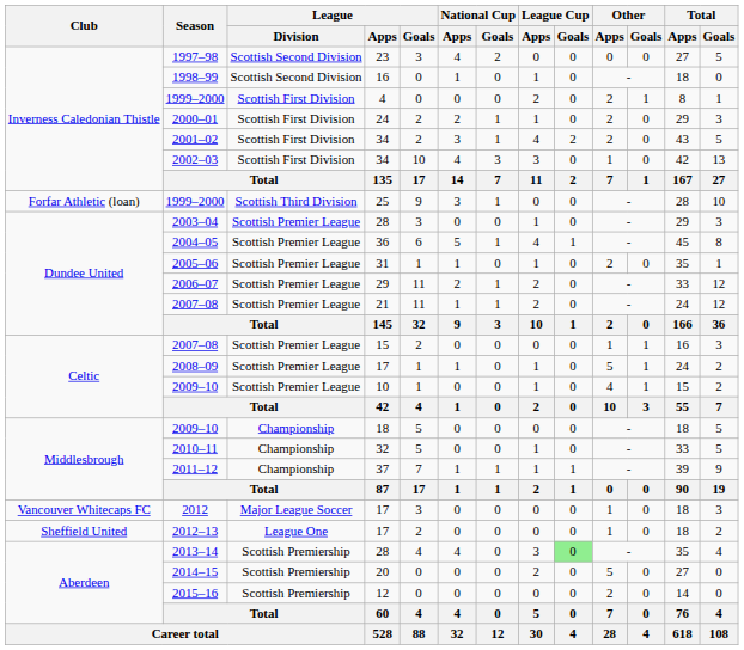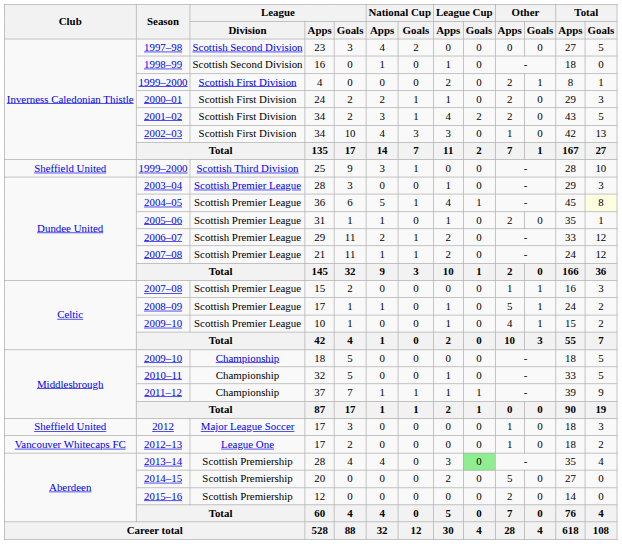 <table class="wikitable" style="text-align:center">
 <tr>
 <th rowspan="2">Club</th>
 <th rowspan="2">Season</th>
 <th colspan="3">League</th>
 <th colspan="2">National Cup</th>
 <th colspan="2">League Cup</th>
 <th colspan="2">Other</th>
 <th colspan="2">Total</th>
 </tr>
 <tr>
 <th>Division</th>
 <th>Apps</th>
 <th>Goals</th>
 <th>Apps</th>
 <th>Goals</th>
 <th>Apps</th>
 <th>Goals</th>
 <th>Apps</th>
 <th>Goals</th>
 <th>Apps</th>
 <th>Goals</th>
 </tr>
 <tr>
 <td rowspan="7"><a href='#'>Inverness Caledonian Thistle</a></td>
 <td><a href='#'>1997–98</a></td>
 <td><a href='#'>Scottish Second Division</a></td>
 <td>23</td>
 <td>3</td>
 <td>4</td>
 <td>2</td>
 <td>0</td>
 <td>0</td>
 <td>0</td>
 <td>0</td>
 <td>27</td>
 <td>5</td>
 </tr>
 <tr>
 <td><a href='#'>1998–99</a></td>
 <td>Scottish Second Division</td>
 <td>16</td>
 <td>0</td>
 <td>1</td>
 <td>0</td>
 <td>1</td>
 <td>0</td>
 <td colspan="2">-</td>
 <td>18</td>
 <td>0</td>
 </tr>
 <tr>
 <td><a href='#'>1999–2000</a></td>
 <td><a href='#'>Scottish First Division</a></td>
 <td>4</td>
 <td>0</td>
 <td>0</td>
 <td>0</td>
 <td>2</td>
 <td>0</td>
 <td>2</td>
 <td>1</td>
 <td>8</td>
 <td>1</td>
 </tr>
 <tr>
 <td><a href='#'>2000–01</a></td>
 <td>Scottish First Division</td>
 <td>24</td>
 <td>2</td>
 <td>2</td>
 <td>1</td>
 <td>1</td>
 <td>0</td>
 <td>2</td>
 <td>0</td>
 <td>29</td>
 <td>3</td>
 </tr>
 <tr>
 <td><a href='#'>2001–02</a></td>
 <td>Scottish First Division</td>
 <td>34</td>
 <td>2</td>
 <td>3</td>
 <td>1</td>
 <td>4</td>
 <td>2</td>
 <td>2</td>
 <td>0</td>
 <td>43</td>
 <td>5</td>
 </tr>
 <tr>
 <td><a href='#'>2002–03</a></td>
 <td>Scottish First Division</td>
 <td>34</td>
 <td>10</td>
 <td>4</td>
 <td>3</td>
 <td>3</td>
 <td>0</td>
 <td>1</td>
 <td>0</td>
 <td>42</td>
 <td>13</td>
 </tr>
 <tr>
 <th colspan="2">Total</th>
 <th>135</th>
 <th>17</th>
 <th>14</th>
 <th>7</th>
 <th>11</th>
 <th>2</th>
 <th>7</th>
 <th>1</th>
 <th>167</th>
 <th>27</th>
 </tr>
 <tr>
-<td><a href='#'>Forfar Athletic</a> (loan)</td>
+<td><a href='#'>Sheffield United</a></td>
 <td><a href='#'>1999–2000</a></td>
 <td><a href='#'>Scottish Third Division</a></td>
 <td>25</td>
 <td>9</td>
 <td>3</td>
 <td>1</td>
 <td>0</td>
 <td>0</td>
 <td colspan="2">-</td>
 <td>28</td>
 <td>10</td>
 </tr>
 <tr>
 <td rowspan="6"><a href='#'>Dundee United</a></td>
 <td><a href='#'>2003–04</a></td>
 <td><a href='#'>Scottish Premier League</a></td>
 <td>28</td>
 <td>3</td>
 <td>0</td>
 <td>0</td>
 <td>1</td>
 <td>0</td>
 <td colspan="2">-</td>
 <td>29</td>
 <td>3</td>
 </tr>
 <tr>
 <td><a href='#'>2004–05</a></td>
 <td>Scottish Premier League</td>
 <td>36</td>
 <td>6</td>
 <td>5</td>
 <td>1</td>
 <td>4</td>
 <td>1</td>
 <td colspan="2">-</td>
 <td>45</td>
-<td>8</td>
+<td style="background: lightyellow;">8</td>
 </tr>
 <tr>
 <td><a href='#'>2005–06</a></td>
 <td>Scottish Premier League</td>
 <td>31</td>
 <td>1</td>
 <td>1</td>
 <td>0</td>
 <td>1</td>
 <td>0</td>
 <td>2</td>
 <td>0</td>
 <td>35</td>
 <td>1</td>
 </tr>
 <tr>
 <td><a href='#'>2006–07</a></td>
 <td>Scottish Premier League</td>
 <td>29</td>
 <td>11</td>
 <td>2</td>
 <td>1</td>
 <td>2</td>
 <td>0</td>
 <td colspan="2">-</td>
 <td>33</td>
 <td>12</td>
 </tr>
 <tr>
 <td><a href='#'>2007–08</a></td>
 <td>Scottish Premier League</td>
 <td>21</td>
 <td>11</td>
 <td>1</td>
 <td>1</td>
 <td>2</td>
 <td>0</td>
 <td colspan="2">-</td>
 <td>24</td>
 <td>12</td>
 </tr>
 <tr>
 <th colspan="2">Total</th>
 <th>145</th>
 <th>32</th>
 <th>9</th>
 <th>3</th>
 <th>10</th>
 <th>1</th>
 <th>2</th>
 <th>0</th>
 <th>166</th>
 <th>36</th>
 </tr>
 <tr>
 <td rowspan="4"><a href='#'>Celtic</a></td>
 <td><a href='#'>2007–08</a></td>
 <td>Scottish Premier League</td>
 <td>15</td>
 <td>2</td>
 <td>0</td>
 <td>0</td>
 <td>0</td>
 <td>0</td>
 <td>1</td>
 <td>1</td>
 <td>16</td>
 <td>3</td>
 </tr>
 <tr>
 <td><a href='#'>2008–09</a></td>
 <td>Scottish Premier League</td>
 <td>17</td>
 <td>1</td>
 <td>1</td>
 <td>0</td>
 <td>1</td>
 <td>0</td>
 <td>5</td>
 <td>1</td>
 <td>24</td>
 <td>2</td>
 </tr>
 <tr>
 <td><a href='#'>2009–10</a></td>
 <td>Scottish Premier League</td>
 <td>10</td>
 <td>1</td>
 <td>0</td>
 <td>0</td>
 <td>1</td>
 <td>0</td>
 <td>4</td>
 <td>1</td>
 <td>15</td>
 <td>2</td>
 </tr>
 <tr>
 <th colspan="2">Total</th>
 <th>42</th>
 <th>4</th>
 <th>1</th>
 <th>0</th>
 <th>2</th>
 <th>0</th>
 <th>10</th>
 <th>3</th>
 <th>55</th>
 <th>7</th>
 </tr>
 <tr>
 <td rowspan="4"><a href='#'>Middlesbrough</a></td>
 <td><a href='#'>2009–10</a></td>
 <td><a href='#'>Championship</a></td>
 <td>18</td>
 <td>5</td>
 <td>0</td>
 <td>0</td>
 <td>0</td>
 <td>0</td>
 <td colspan="2">-</td>
 <td>18</td>
 <td>5</td>
 </tr>
 <tr>
 <td><a href='#'>2010–11</a></td>
 <td>Championship</td>
 <td>32</td>
 <td>5</td>
 <td>0</td>
 <td>0</td>
 <td>1</td>
 <td>0</td>
 <td colspan="2">-</td>
 <td>33</td>
 <td>5</td>
 </tr>
 <tr>
 <td><a href='#'>2011–12</a></td>
 <td>Championship</td>
 <td>37</td>
 <td>7</td>
 <td>1</td>
 <td>1</td>
 <td>1</td>
 <td>1</td>
 <td colspan="2">-</td>
 <td>39</td>
 <td>9</td>
 </tr>
 <tr>
 <th colspan="2">Total</th>
 <th>87</th>
 <th>17</th>
 <th>1</th>
 <th>1</th>
 <th>2</th>
 <th>1</th>
 <th>0</th>
 <th>0</th>
 <th>90</th>
 <th>19</th>
 </tr>
 <tr>
-<td><a href='#'>Vancouver Whitecaps FC</a></td>
+<td><a href='#'>Sheffield United</a></td>
 <td><a href='#'>2012</a></td>
 <td><a href='#'>Major League Soccer</a></td>
 <td>17</td>
 <td>3</td>
 <td>0</td>
 <td>0</td>
 <td>0</td>
 <td>0</td>
 <td>1</td>
 <td>0</td>
 <td>18</td>
 <td>3</td>
 </tr>
 <tr>
-<td><a href='#'>Sheffield United</a></td>
+<td><a href='#'>Vancouver Whitecaps FC</a></td>
 <td><a href='#'>2012–13</a></td>
 <td><a href='#'>League One</a></td>
 <td>17</td>
 <td>2</td>
 <td>0</td>
 <td>0</td>
 <td>0</td>
 <td>0</td>
 <td>1</td>
 <td>0</td>
 <td>18</td>
 <td>2</td>
 </tr>
 <tr>
 <td rowspan="4"><a href='#'>Aberdeen</a></td>
 <td><a href='#'>2013–14</a></td>
 <td>Scottish Premiership</td>
 <td>28</td>
 <td>4</td>
 <td>4</td>
 <td>0</td>
 <td>3</td>
 <td style="background: lightgreen;">0</td>
 <td colspan="2">-</td>
 <td>35</td>
 <td>4</td>
 </tr>
 <tr>
 <td><a href='#'>2014–15</a></td>
 <td>Scottish Premiership</td>
 <td>20</td>
 <td>0</td>
 <td>0</td>
 <td>0</td>
 <td>2</td>
 <td>0</td>
 <td>5</td>
 <td>0</td>
 <td>27</td>
 <td>0</td>
 </tr>
 <tr>
 <td><a href='#'>2015–16</a></td>
 <td>Scottish Premiership</td>
 <td>12</td>
 <td>0</td>
 <td>0</td>
 <td>0</td>
 <td>0</td>
 <td>0</td>
 <td>2</td>
 <td>0</td>
 <td>14</td>
 <td>0</td>
 </tr>
 <tr>
 <th colspan="2">Total</th>
 <th>60</th>
 <th>4</th>
 <th>4</th>
 <th>0</th>
 <th>5</th>
 <th>0</th>
 <th>7</th>
 <th>0</th>
 <th>76</th>
 <th>4</th>
 </tr>
 <tr>
 <th colspan="3">Career total</th>
 <th>528</th>
 <th>88</th>
 <th>32</th>
 <th>12</th>
 <th>30</th>
 <th>4</th>
 <th>28</th>
 <th>4</th>
 <th>618</th>
 <th>108</th>
 </tr>
 </table>
